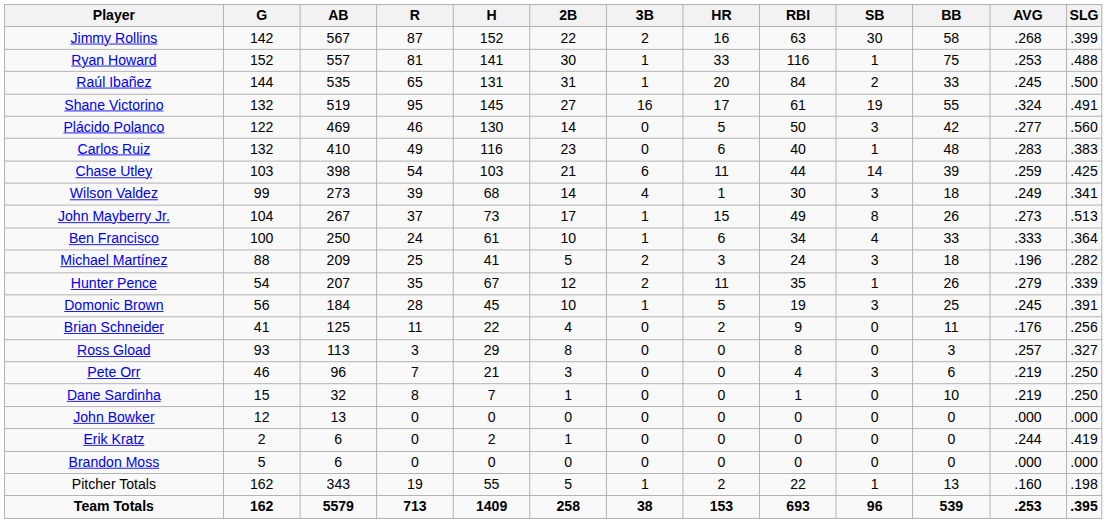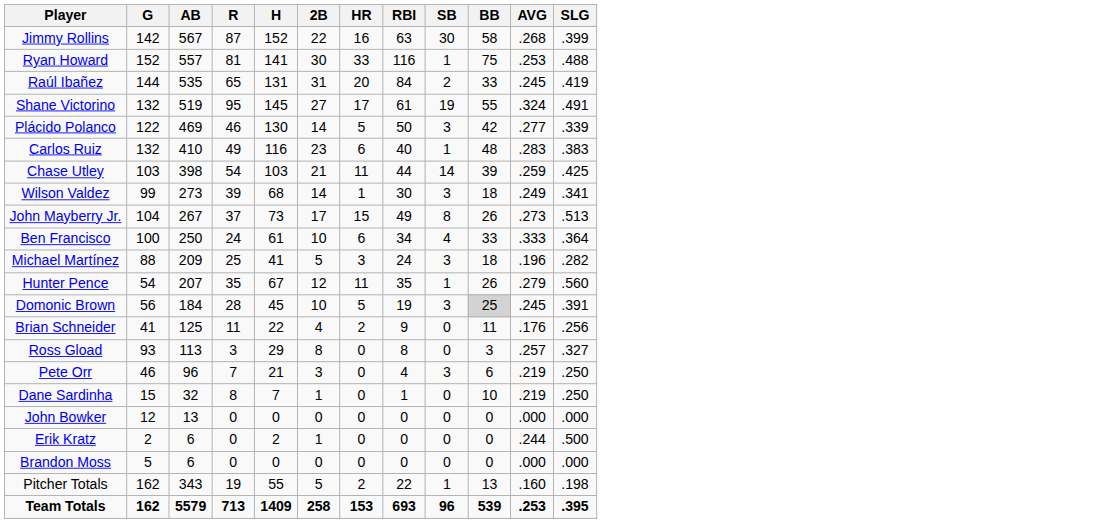 <table class=wikitable style="text-align:center">
 <tr>
 <th bgcolor=#DDDDFF; width="20%">Player</th>
 <th bgcolor=#DDDDFF; width="7%">G</th>
 <th bgcolor=#DDDDFF; width="7%">AB</th>
 <th bgcolor=#DDDDFF; width="7%">R</th>
 <th bgcolor=#DDDDFF; width="7%">H</th>
 <th bgcolor=#DDDDFF; width="7%">2B</th>
-<th bgcolor=#DDDDFF; width="7%">3B</th>
 <th bgcolor=#DDDDFF; width="7%">HR</th>
 <th bgcolor=#DDDDFF; width="7%">RBI</th>
 <th bgcolor=#DDDDFF; width="7%">SB</th>
 <th bgcolor=#DDDDFF; width="7%">BB</th>
 <th bgcolor=#DDDDFF; width="7%">AVG</th>
 <th bgcolor=#DDDDFF; width="7%">SLG</th>
 </tr>
 <tr>
 <td><a href='#'>Jimmy Rollins</a></td>
 <td>142</td>
 <td>567</td>
 <td>87</td>
 <td>152</td>
 <td>22</td>
-<td>2</td>
 <td>16</td>
 <td>63</td>
 <td>30</td>
 <td>58</td>
 <td>.268</td>
 <td>.399</td>
 </tr>
 <tr>
 <td><a href='#'>Ryan Howard</a></td>
 <td>152</td>
 <td>557</td>
 <td>81</td>
 <td>141</td>
 <td>30</td>
-<td>1</td>
 <td>33</td>
 <td>116</td>
 <td>1</td>
 <td>75</td>
 <td>.253</td>
 <td>.488</td>
 </tr>
 <tr>
 <td><a href='#'>Raúl Ibañez</a></td>
 <td>144</td>
 <td>535</td>
 <td>65</td>
 <td>131</td>
 <td>31</td>
-<td>1</td>
 <td>20</td>
 <td>84</td>
 <td>2</td>
 <td>33</td>
 <td>.245</td>
-<td>.500</td>
+<td>.419</td>
 </tr>
 <tr>
 <td><a href='#'>Shane Victorino</a></td>
 <td>132</td>
 <td>519</td>
 <td>95</td>
 <td>145</td>
 <td>27</td>
-<td>16</td>
 <td>17</td>
 <td>61</td>
 <td>19</td>
 <td>55</td>
 <td>.324</td>
 <td>.491</td>
 </tr>
 <tr>
 <td><a href='#'>Plácido Polanco</a></td>
 <td>122</td>
 <td>469</td>
 <td>46</td>
 <td>130</td>
 <td>14</td>
-<td>0</td>
 <td>5</td>
 <td>50</td>
 <td>3</td>
 <td>42</td>
 <td>.277</td>
-<td>.560</td>
+<td>.339</td>
 </tr>
 <tr>
 <td><a href='#'>Carlos Ruiz</a></td>
 <td>132</td>
 <td>410</td>
 <td>49</td>
 <td>116</td>
 <td>23</td>
-<td>0</td>
 <td>6</td>
 <td>40</td>
 <td>1</td>
 <td>48</td>
 <td>.283</td>
 <td>.383</td>
 </tr>
 <tr>
 <td><a href='#'>Chase Utley</a></td>
 <td>103</td>
 <td>398</td>
 <td>54</td>
 <td>103</td>
 <td>21</td>
-<td>6</td>
 <td>11</td>
 <td>44</td>
 <td>14</td>
 <td>39</td>
 <td>.259</td>
 <td>.425</td>
 </tr>
 <tr>
 <td><a href='#'>Wilson Valdez</a></td>
 <td>99</td>
 <td>273</td>
 <td>39</td>
 <td>68</td>
 <td>14</td>
-<td>4</td>
 <td>1</td>
 <td>30</td>
 <td>3</td>
 <td>18</td>
 <td>.249</td>
 <td>.341</td>
 </tr>
 <tr>
 <td><a href='#'>John Mayberry Jr.</a></td>
 <td>104</td>
 <td>267</td>
 <td>37</td>
 <td>73</td>
 <td>17</td>
-<td>1</td>
 <td>15</td>
 <td>49</td>
 <td>8</td>
 <td>26</td>
 <td>.273</td>
 <td>.513</td>
 </tr>
 <tr>
 <td><a href='#'>Ben Francisco</a></td>
 <td>100</td>
 <td>250</td>
 <td>24</td>
 <td>61</td>
 <td>10</td>
-<td>1</td>
 <td>6</td>
 <td>34</td>
 <td>4</td>
 <td>33</td>
 <td>.333</td>
 <td>.364</td>
 </tr>
 <tr>
 <td><a href='#'>Michael Martínez</a></td>
 <td>88</td>
 <td>209</td>
 <td>25</td>
 <td>41</td>
 <td>5</td>
-<td>2</td>
 <td>3</td>
 <td>24</td>
 <td>3</td>
 <td>18</td>
 <td>.196</td>
 <td>.282</td>
 </tr>
 <tr>
 <td><a href='#'>Hunter Pence</a></td>
 <td>54</td>
 <td>207</td>
 <td>35</td>
 <td>67</td>
 <td>12</td>
-<td>2</td>
 <td>11</td>
 <td>35</td>
 <td>1</td>
 <td>26</td>
 <td>.279</td>
-<td>.339</td>
+<td>.560</td>
 </tr>
 <tr>
 <td><a href='#'>Domonic Brown</a></td>
 <td>56</td>
 <td>184</td>
 <td>28</td>
 <td>45</td>
 <td>10</td>
-<td>1</td>
 <td>5</td>
 <td>19</td>
 <td>3</td>
-<td>25</td>
+<td style="background: lightgrey;">25</td>
 <td>.245</td>
 <td>.391</td>
 </tr>
 <tr>
 <td><a href='#'>Brian Schneider</a></td>
 <td>41</td>
 <td>125</td>
 <td>11</td>
 <td>22</td>
 <td>4</td>
-<td>0</td>
 <td>2</td>
 <td>9</td>
 <td>0</td>
 <td>11</td>
 <td>.176</td>
 <td>.256</td>
 </tr>
 <tr>
 <td><a href='#'>Ross Gload</a></td>
 <td>93</td>
 <td>113</td>
 <td>3</td>
 <td>29</td>
 <td>8</td>
 <td>0</td>
-<td>0</td>
 <td>8</td>
 <td>0</td>
 <td>3</td>
 <td>.257</td>
 <td>.327</td>
 </tr>
 <tr>
 <td><a href='#'>Pete Orr</a></td>
 <td>46</td>
 <td>96</td>
 <td>7</td>
 <td>21</td>
 <td>3</td>
-<td>0</td>
 <td>0</td>
 <td>4</td>
 <td>3</td>
 <td>6</td>
 <td>.219</td>
 <td>.250</td>
 </tr>
 <tr>
 <td><a href='#'>Dane Sardinha</a></td>
 <td>15</td>
 <td>32</td>
 <td>8</td>
 <td>7</td>
 <td>1</td>
 <td>0</td>
-<td>0</td>
 <td>1</td>
 <td>0</td>
 <td>10</td>
 <td>.219</td>
 <td>.250</td>
 </tr>
 <tr>
 <td><a href='#'>John Bowker</a></td>
 <td>12</td>
 <td>13</td>
-<td>0</td>
 <td>0</td>
 <td>0</td>
 <td>0</td>
 <td>0</td>
 <td>0</td>
 <td>0</td>
 <td>0</td>
 <td>.000</td>
 <td>.000</td>
 </tr>
 <tr>
 <td><a href='#'>Erik Kratz</a></td>
 <td>2</td>
 <td>6</td>
 <td>0</td>
 <td>2</td>
 <td>1</td>
 <td>0</td>
 <td>0</td>
 <td>0</td>
 <td>0</td>
-<td>0</td>
 <td>.244</td>
-<td>.419</td>
+<td>.500</td>
 </tr>
 <tr>
 <td><a href='#'>Brandon Moss</a></td>
 <td>5</td>
 <td>6</td>
-<td>0</td>
 <td>0</td>
 <td>0</td>
 <td>0</td>
 <td>0</td>
 <td>0</td>
 <td>0</td>
 <td>0</td>
 <td>.000</td>
 <td>.000</td>
 </tr>
 <tr>
 <td>Pitcher Totals</td>
 <td>162</td>
 <td>343</td>
 <td>19</td>
 <td>55</td>
 <td>5</td>
-<td>1</td>
 <td>2</td>
 <td>22</td>
 <td>1</td>
 <td>13</td>
 <td>.160</td>
 <td>.198</td>
 </tr>
 <tr>
 <td><strong>Team Totals</strong></td>
 <td><strong>162</strong></td>
 <td><strong>5579</strong></td>
 <td><strong>713</strong></td>
 <td><strong>1409</strong></td>
 <td><strong>258</strong></td>
-<td><strong>38</strong></td>
 <td><strong>153</strong></td>
 <td><strong>693</strong></td>
 <td><strong>96</strong></td>
 <td><strong>539</strong></td>
 <td><strong>.253</strong></td>
 <td><strong>.395</strong></td>
 </tr>
 </table>
